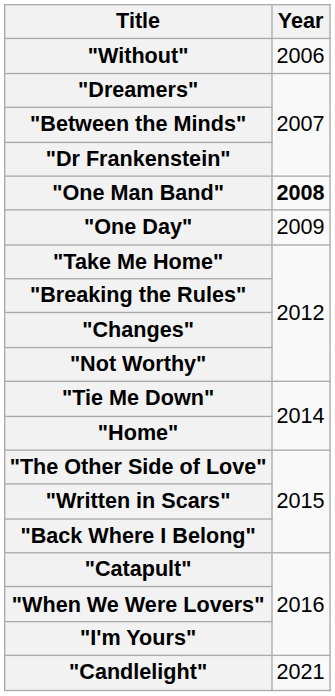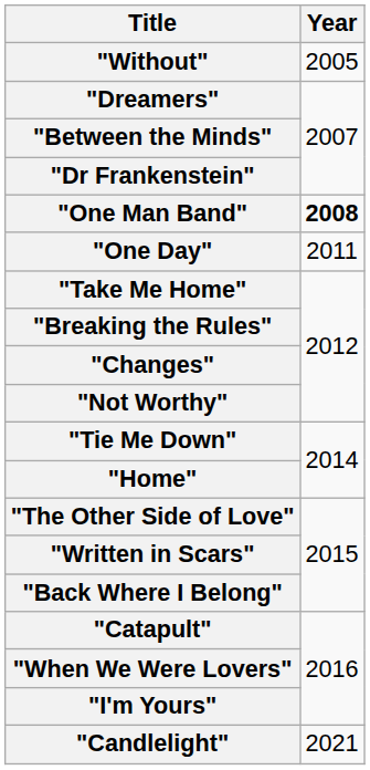 <table class="wikitable plainrowheaders" style="text-align:center;">
 <tr>
 <th>Title</th>
 <th>Year</th>
 </tr>
 <tr>
 <th scope="row">"Without"</th>
-<td>2006</td>
+<td>2005</td>
 </tr>
 <tr>
 <th scope="row">"Dreamers"</th>
 <td rowspan="3">2007</td>
 </tr>
 <tr>
 <th scope="row">"Between the Minds"</th>
 </tr>
 <tr>
 <th scope="row">"Dr Frankenstein"</th>
 </tr>
 <tr>
 <th scope="row">"One Man Band"</th>
 <td><strong>2008</strong></td>
 </tr>
 <tr>
 <th scope="row">"One Day"</th>
-<td>2009</td>
+<td>2011</td>
 </tr>
 <tr>
 <th scope="row">"Take Me Home"</th>
 <td rowspan="4">2012</td>
 </tr>
 <tr>
 <th scope="row">"Breaking the Rules"</th>
 </tr>
 <tr>
 <th scope="row">"Changes"</th>
 </tr>
 <tr>
 <th scope="row">"Not Worthy"</th>
 </tr>
 <tr>
 <th scope="row">"Tie Me Down"</th>
 <td rowspan="2">2014</td>
 </tr>
 <tr>
 <th scope="row">"Home"</th>
 </tr>
 <tr>
 <th scope="row">"The Other Side of Love"</th>
 <td rowspan="3">2015</td>
 </tr>
 <tr>
 <th scope="row">"Written in Scars"</th>
 </tr>
 <tr>
 <th scope="row">"Back Where I Belong"</th>
 </tr>
 <tr>
 <th scope="row">"Catapult"</th>
 <td rowspan="3">2016</td>
 </tr>
 <tr>
 <th scope="row">"When We Were Lovers"</th>
 </tr>
 <tr>
 <th scope="row">"I'm Yours"</th>
 </tr>
 <tr>
 <th scope="row">"Candlelight"</th>
 <td>2021</td>
 </tr>
 </table>
